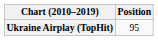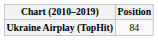 <table class="wikitable plainrowheaders" style="text-align:center">
 <tr>
 <th scope="col">Chart (2010–2019)</th>
 <th scope="col">Position</th>
 </tr>
 <tr>
 <th scope="row">Ukraine Airplay (TopHit)</th>
-<td>95</td>
+<td>84</td>
 </tr>
 </table>
